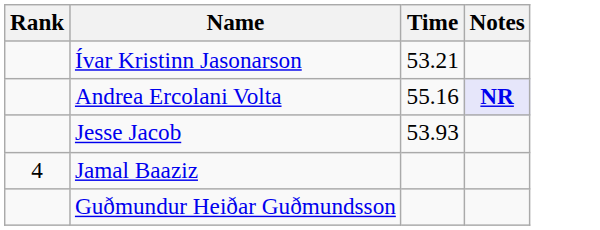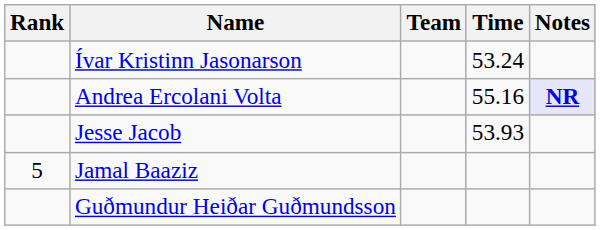 <table class="wikitable sortable" style="text-align:center">
 <tr>
 <th>Rank</th>
 <th>Name</th>
+<th>Team</th>
 <th>Time</th>
 <th>Notes</th>
 </tr>
 <tr>
 <td></td>
 <td align="left"><a href='#'>Ívar Kristinn Jasonarson</a></td>
-<td>53.21</td>
+<td align=left></td>
+<td>53.24</td>
 <td></td>
 </tr>
 <tr>
 <td></td>
 <td align="left"><a href='#'>Andrea Ercolani Volta</a></td>
+<td align=left></td>
 <td>55.16</td>
 <td style="background: lavender;"><strong><a href='#'>NR</a></strong></td>
 </tr>
 <tr>
 <td></td>
 <td align="left"><a href='#'>Jesse Jacob</a></td>
+<td align=left></td>
 <td>53.93</td>
 <td></td>
 </tr>
 <tr>
-<td>4</td>
+<td>5</td>
 <td align="left"><a href='#'>Jamal Baaziz</a></td>
+<td align=left></td>
 <td></td>
 <td></td>
 </tr>
 <tr>
 <td></td>
 <td align="left"><a href='#'>Guðmundur Heiðar Guðmundsson</a></td>
+<td align=left></td>
 <td></td>
 <td></td>
 </tr>
 </table>
